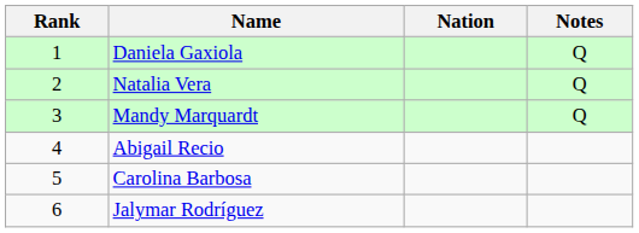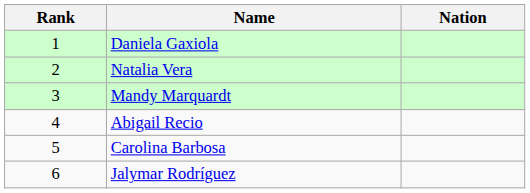 <table class="wikitable sortable" style="text-align:center" width=40%>
 <tr>
 <th>Rank</th>
 <th>Name</th>
 <th>Nation</th>
-<th>Notes</th>
 </tr>
 <tr bgcolor=ccffcc>
 <td>1</td>
 <td align=left><a href='#'>Daniela Gaxiola</a></td>
 <td align=left></td>
-<td>Q</td>
 </tr>
 <tr bgcolor=ccffcc>
 <td>2</td>
 <td align=left><a href='#'>Natalia Vera</a></td>
 <td align=left></td>
-<td>Q</td>
 </tr>
 <tr bgcolor=ccffcc>
 <td>3</td>
 <td align=left><a href='#'>Mandy Marquardt</a></td>
 <td align=left></td>
-<td>Q</td>
 </tr>
 <tr>
 <td>4</td>
 <td align=left><a href='#'>Abigail Recio</a></td>
 <td align=left></td>
-<td></td>
 </tr>
 <tr>
 <td>5</td>
 <td align=left><a href='#'>Carolina Barbosa</a></td>
 <td align=left></td>
-<td></td>
 </tr>
 <tr>
 <td>6</td>
 <td align=left><a href='#'>Jalymar Rodríguez</a></td>
 <td align=left></td>
-<td></td>
 </tr>
 </table>
